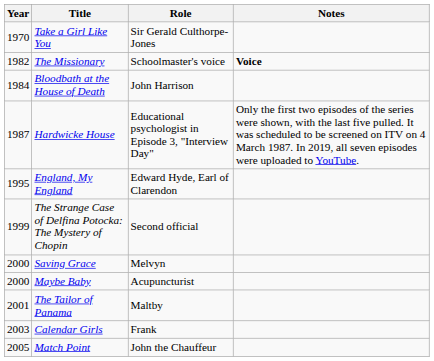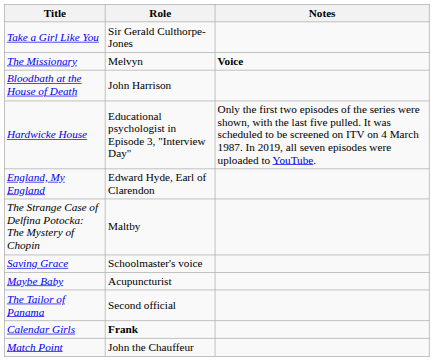 <table class="wikitable">
 <tr>
-<th>Year</th>
 <th>Title</th>
 <th>Role</th>
 <th>Notes</th>
 </tr>
 <tr>
-<td>1970</td>
 <td><em><a href='#'>Take a Girl Like You</a></em></td>
 <td>Sir Gerald Culthorpe-Jones</td>
 <td></td>
 </tr>
 <tr>
-<td>1982</td>
 <td><em><a href='#'>The Missionary</a></em></td>
-<td>Schoolmaster's voice</td>
+<td>Melvyn</td>
 <td><strong>Voice</strong></td>
 </tr>
 <tr>
-<td>1984</td>
 <td><em><a href='#'>Bloodbath at the House of Death</a></em></td>
 <td>John Harrison</td>
 <td></td>
 </tr>
 <tr>
-<td>1987</td>
 <td><em><a href='#'>Hardwicke House</a></em></td>
 <td>Educational psychologist in Episode 3, "Interview Day"</td>
 <td>Only the first two episodes of the series were shown, with the last five pulled. It was scheduled to be screened on ITV on 4 March 1987. In 2019, all seven episodes were uploaded to <a href='#'>YouTube</a>.</td>
 </tr>
 <tr>
-<td>1995</td>
 <td><em><a href='#'>England, My England</a></em></td>
 <td>Edward Hyde, Earl of Clarendon</td>
 <td></td>
 </tr>
 <tr>
-<td>1999</td>
 <td><em>The Strange Case of Delfina Potocka: The Mystery of Chopin</em></td>
-<td>Second official</td>
+<td>Maltby</td>
 <td></td>
 </tr>
 <tr>
-<td>2000</td>
 <td><em><a href='#'>Saving Grace</a></em></td>
-<td>Melvyn</td>
+<td>Schoolmaster's voice</td>
 <td></td>
 </tr>
 <tr>
-<td>2000</td>
 <td><em><a href='#'>Maybe Baby</a></em></td>
 <td>Acupuncturist</td>
 <td></td>
 </tr>
 <tr>
-<td>2001</td>
 <td><em><a href='#'>The Tailor of Panama</a></em></td>
-<td>Maltby</td>
+<td>Second official</td>
 <td></td>
 </tr>
 <tr>
-<td>2003</td>
 <td><em><a href='#'>Calendar Girls</a></em></td>
-<td>Frank</td>
+<td><strong>Frank</strong></td>
 <td></td>
 </tr>
 <tr>
-<td>2005</td>
 <td><em><a href='#'>Match Point</a></em></td>
 <td>John the Chauffeur</td>
 <td></td>
 </tr>
 </table>
